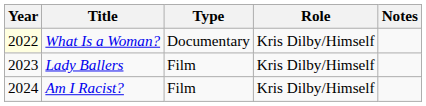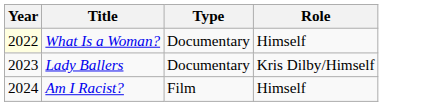 <table class="wikitable sortable">
 <tr>
 <th>Year</th>
 <th>Title</th>
 <th>Type</th>
 <th>Role</th>
-<th>Notes</th>
 </tr>
 <tr>
 <td style="background: lightyellow;">2022</td>
 <td><em><a href='#'>What Is a Woman?</a></em></td>
 <td>Documentary</td>
-<td>Kris Dilby/Himself</td>
-<td></td>
+<td>Himself</td>
 </tr>
 <tr>
 <td>2023</td>
 <td><em><a href='#'>Lady Ballers</a></em></td>
-<td>Film</td>
+<td>Documentary</td>
 <td>Kris Dilby/Himself</td>
-<td></td>
 </tr>
 <tr>
 <td>2024</td>
 <td><em><a href='#'>Am I Racist?</a></em></td>
 <td>Film</td>
-<td>Kris Dilby/Himself</td>
-<td></td>
+<td>Himself</td>
 </tr>
 </table>
